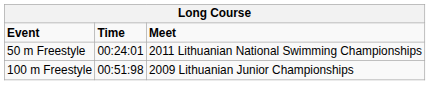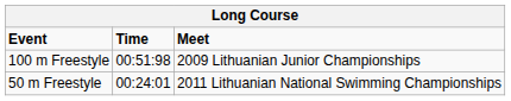 <table class="wikitable">
 <tr>
 <th colspan="3">Long Course</th>
 </tr>
 <tr>
 <td><strong>Event</strong></td>
 <td><strong>Time</strong></td>
 <td><strong>Meet</strong></td>
 </tr>
 <tr>
+<td>100 m Freestyle</td>
+<td>00:51:98</td>
+<td>2009 Lithuanian Junior Championships</td>
+</tr>
+<tr>
 <td>50 m Freestyle</td>
 <td>00:24:01</td>
 <td>2011 Lithuanian National Swimming Championships</td>
 </tr>
-<tr>
-<td>100 m Freestyle</td>
-<td>00:51:98</td>
-<td>2009 Lithuanian Junior Championships</td>
-</tr>
 </table>
